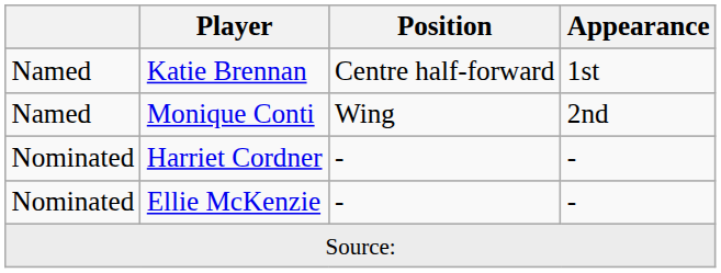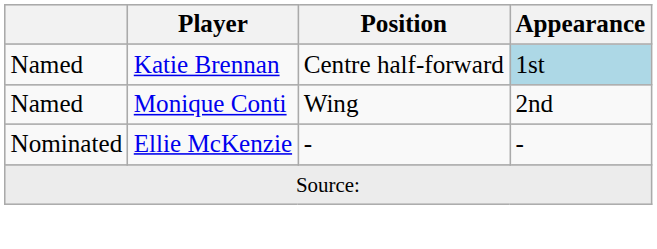 <table class="wikitable">
 <tr>
 <th></th>
 <th>Player</th>
 <th>Position</th>
 <th>Appearance</th>
 </tr>
 <tr>
 <td>Named</td>
 <td><a href='#'>Katie Brennan</a></td>
 <td>Centre half-forward</td>
-<td>1st</td>
+<td style="background: lightblue;">1st</td>
 </tr>
 <tr>
 <td>Named</td>
 <td><a href='#'>Monique Conti</a></td>
 <td>Wing</td>
 <td>2nd</td>
-</tr>
-<tr>
-<td>Nominated</td>
-<td><a href='#'>Harriet Cordner</a></td>
-<td>-</td>
-<td>-</td>
 </tr>
 <tr>
 <td>Nominated</td>
 <td><a href='#'>Ellie McKenzie</a></td>
 <td>-</td>
 <td>-</td>
 </tr>
 <tr>
 <td colspan="4" style="text-align: center; background: #ececec;"><small>Source:</small></td>
 </tr>
 </table>
